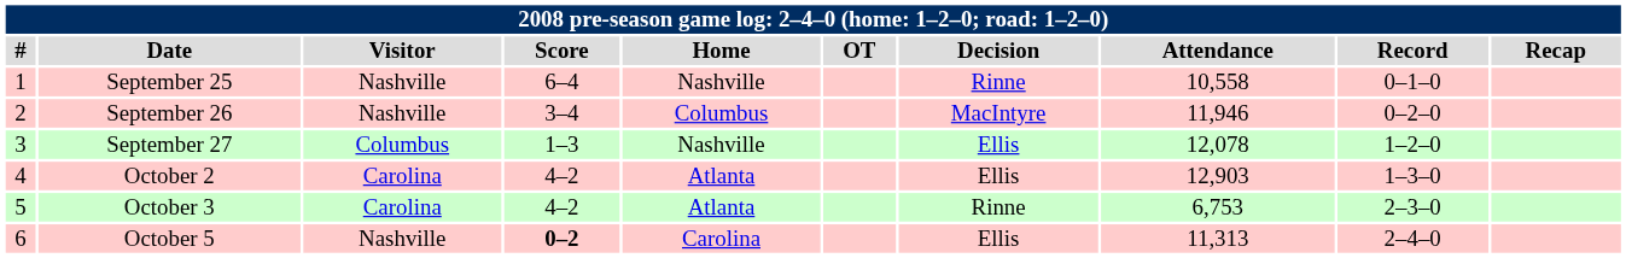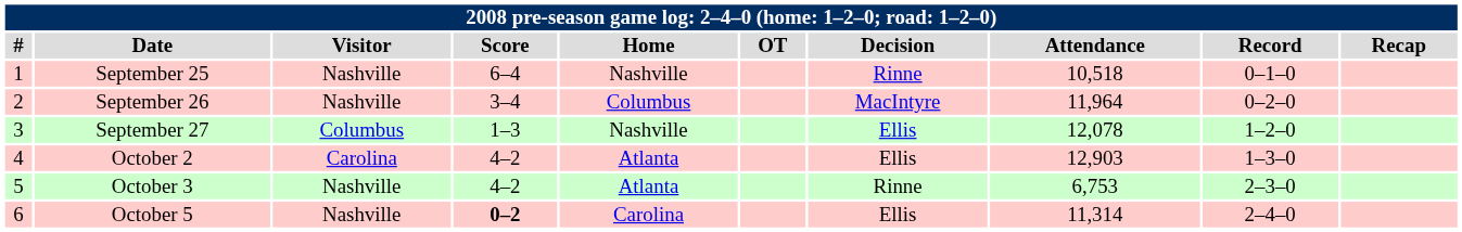 <table class="toccolours collapsible collapsed" width=90% style="clear:both; margin:1.5em auto; text-align:center">
 <tr>
 <th colspan=11 style="background:#002D62; color:#FFFFFF;">2008 pre-season game log: 2–4–0 (home: 1–2–0; road: 1–2–0)</th>
 </tr>
 <tr align="center" bgcolor="#dddddd">
 <td><strong>#</strong></td>
 <td><strong>Date</strong></td>
 <td><strong>Visitor</strong></td>
 <td><strong>Score</strong></td>
 <td><strong>Home</strong></td>
 <td><strong>OT</strong></td>
 <td><strong>Decision</strong></td>
 <td><strong>Attendance</strong></td>
 <td><strong>Record</strong></td>
 <td><strong>Recap</strong></td>
 </tr>
 <tr align="center" bgcolor="#ffcccc">
 <td>1</td>
 <td>September 25</td>
 <td>Nashville</td>
 <td>6–4</td>
 <td>Nashville</td>
 <td></td>
 <td><a href='#'>Rinne</a></td>
-<td>10,558</td>
+<td>10,518</td>
 <td>0–1–0</td>
 <td></td>
 </tr>
 <tr align="center" bgcolor="#ffcccc">
 <td>2</td>
 <td>September 26</td>
 <td>Nashville</td>
 <td>3–4</td>
 <td><a href='#'>Columbus</a></td>
 <td></td>
 <td><a href='#'>MacIntyre</a></td>
-<td>11,946</td>
+<td>11,964</td>
 <td>0–2–0</td>
 <td></td>
 </tr>
 <tr align="center" bgcolor="#ccffcc">
 <td>3</td>
 <td>September 27</td>
 <td><a href='#'>Columbus</a></td>
 <td>1–3</td>
 <td>Nashville</td>
 <td></td>
 <td><a href='#'>Ellis</a></td>
 <td>12,078</td>
 <td>1–2–0</td>
 <td></td>
 </tr>
 <tr align="center" bgcolor="#ffcccc">
 <td>4</td>
 <td>October 2</td>
 <td><a href='#'>Carolina</a></td>
 <td>4–2</td>
 <td><a href='#'>Atlanta</a></td>
 <td></td>
 <td>Ellis</td>
 <td>12,903</td>
 <td>1–3–0</td>
 <td></td>
 </tr>
 <tr align="center" bgcolor="#ccffcc">
 <td>5</td>
 <td>October 3</td>
-<td><a href='#'>Carolina</a></td>
+<td>Nashville</td>
 <td>4–2</td>
 <td><a href='#'>Atlanta</a></td>
 <td></td>
 <td>Rinne</td>
 <td>6,753</td>
 <td>2–3–0</td>
 <td></td>
 </tr>
 <tr align="center" bgcolor="#ffcccc">
 <td>6</td>
 <td>October 5</td>
 <td>Nashville</td>
 <td><strong>0–2</strong></td>
 <td><a href='#'>Carolina</a></td>
 <td></td>
 <td>Ellis</td>
-<td>11,313</td>
+<td>11,314</td>
 <td>2–4–0</td>
 <td></td>
 </tr>
 </table>
